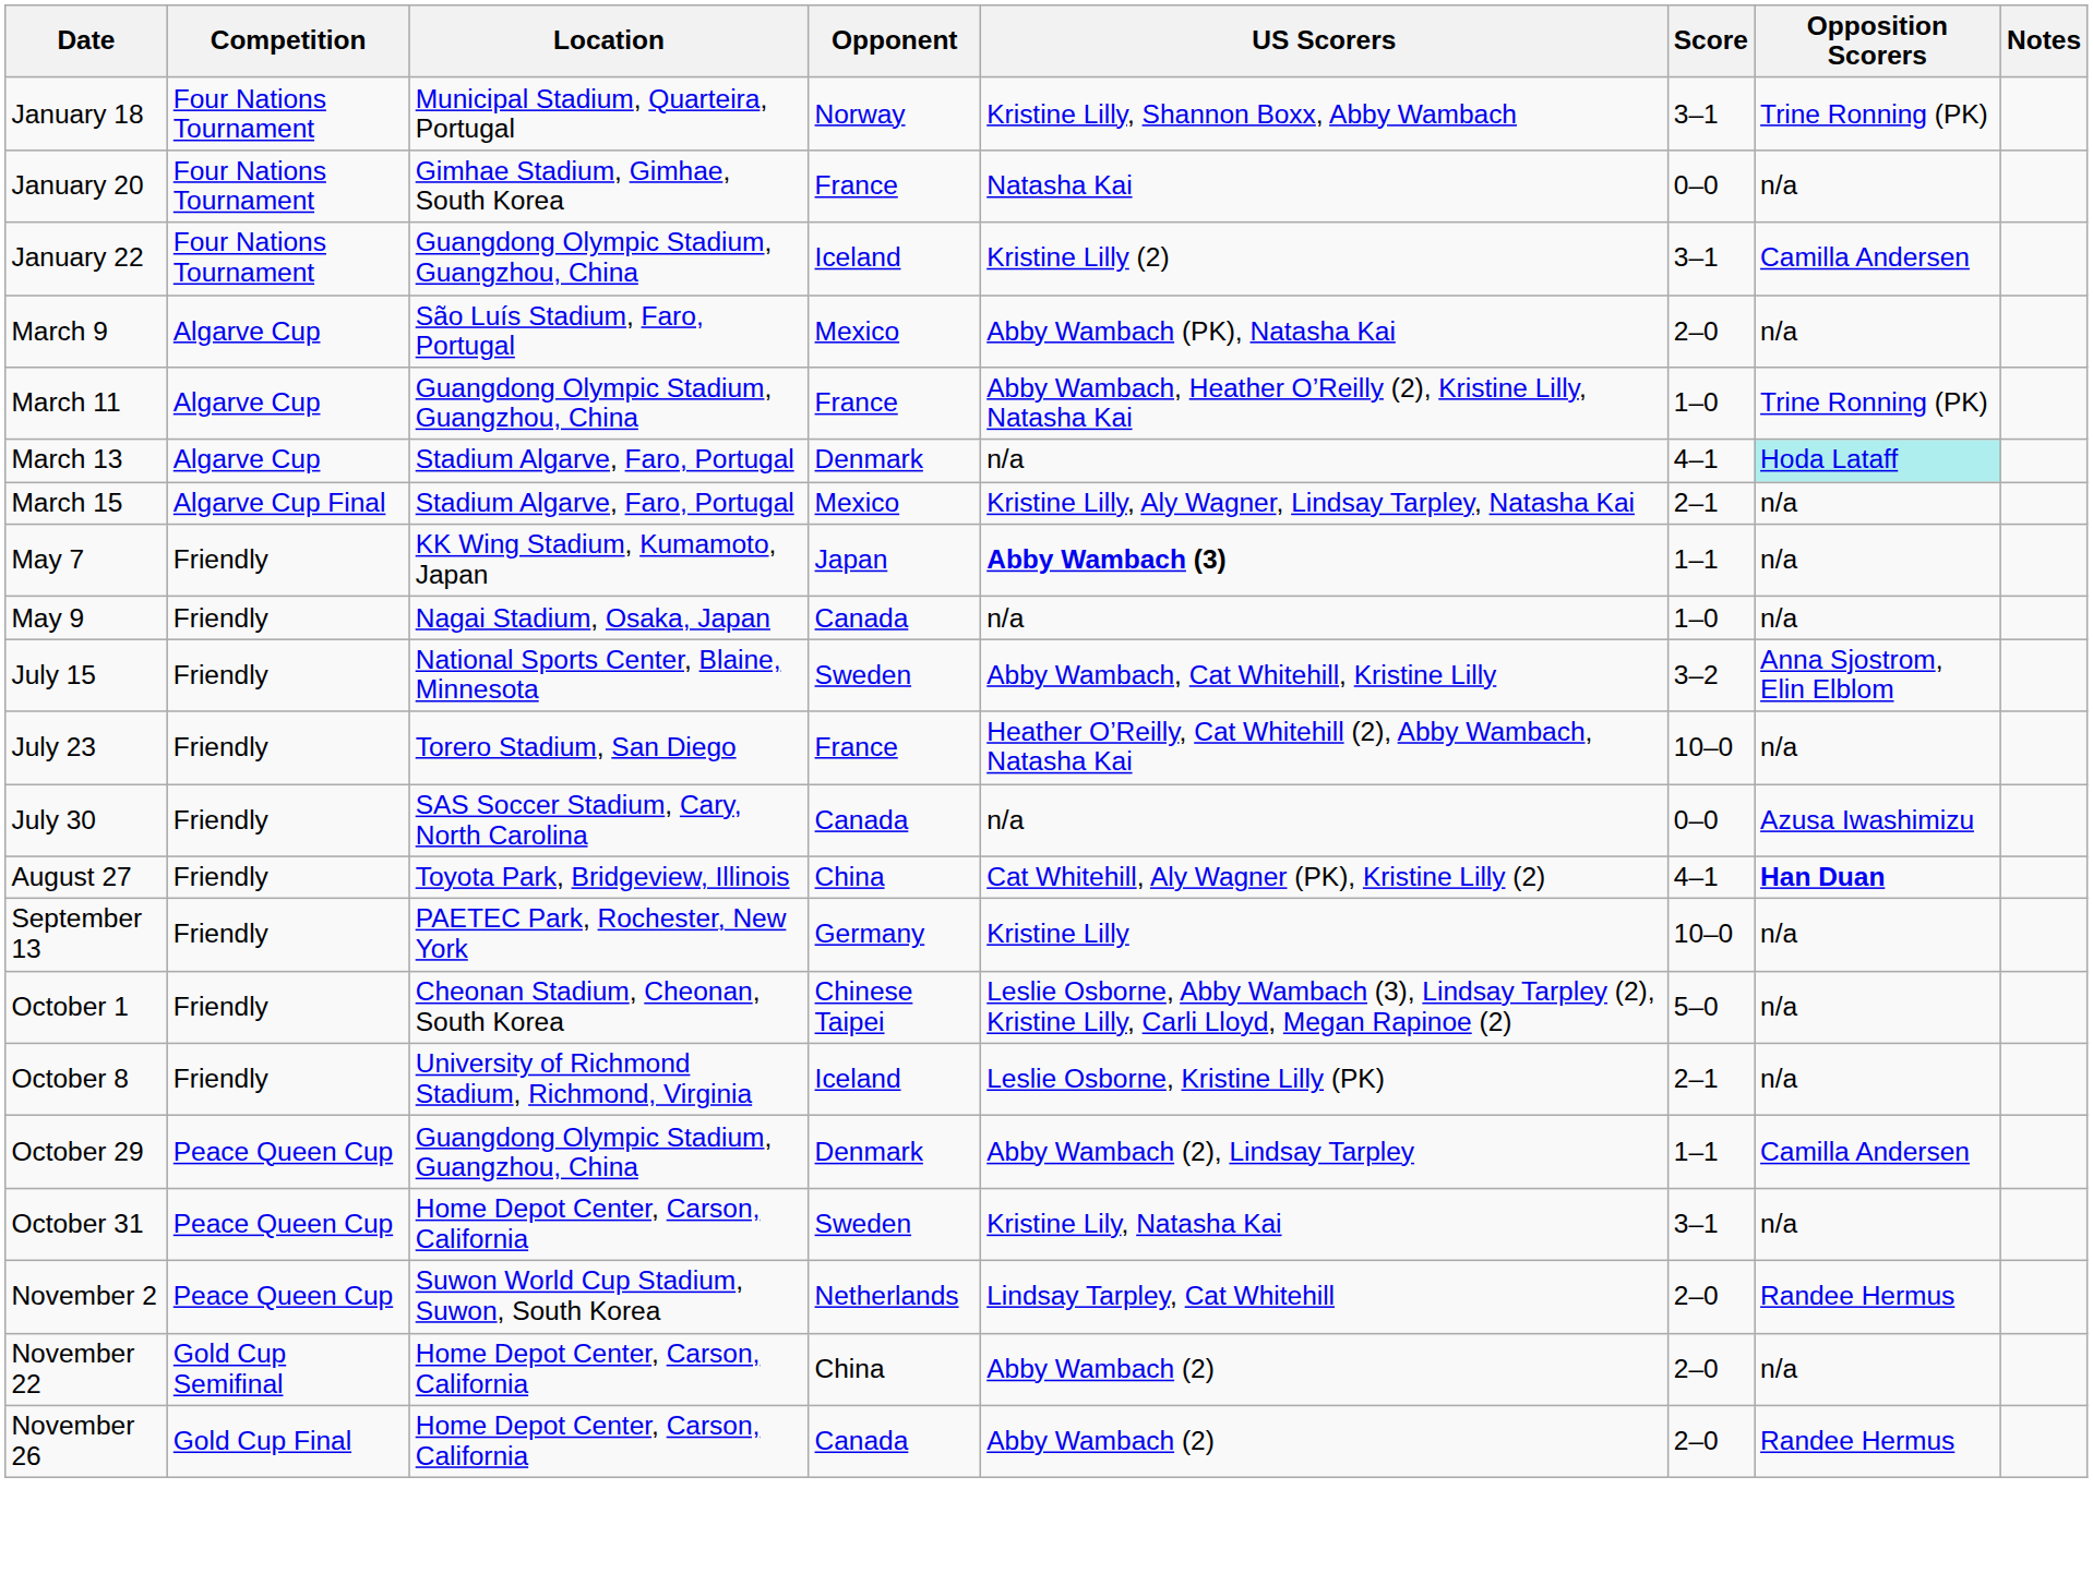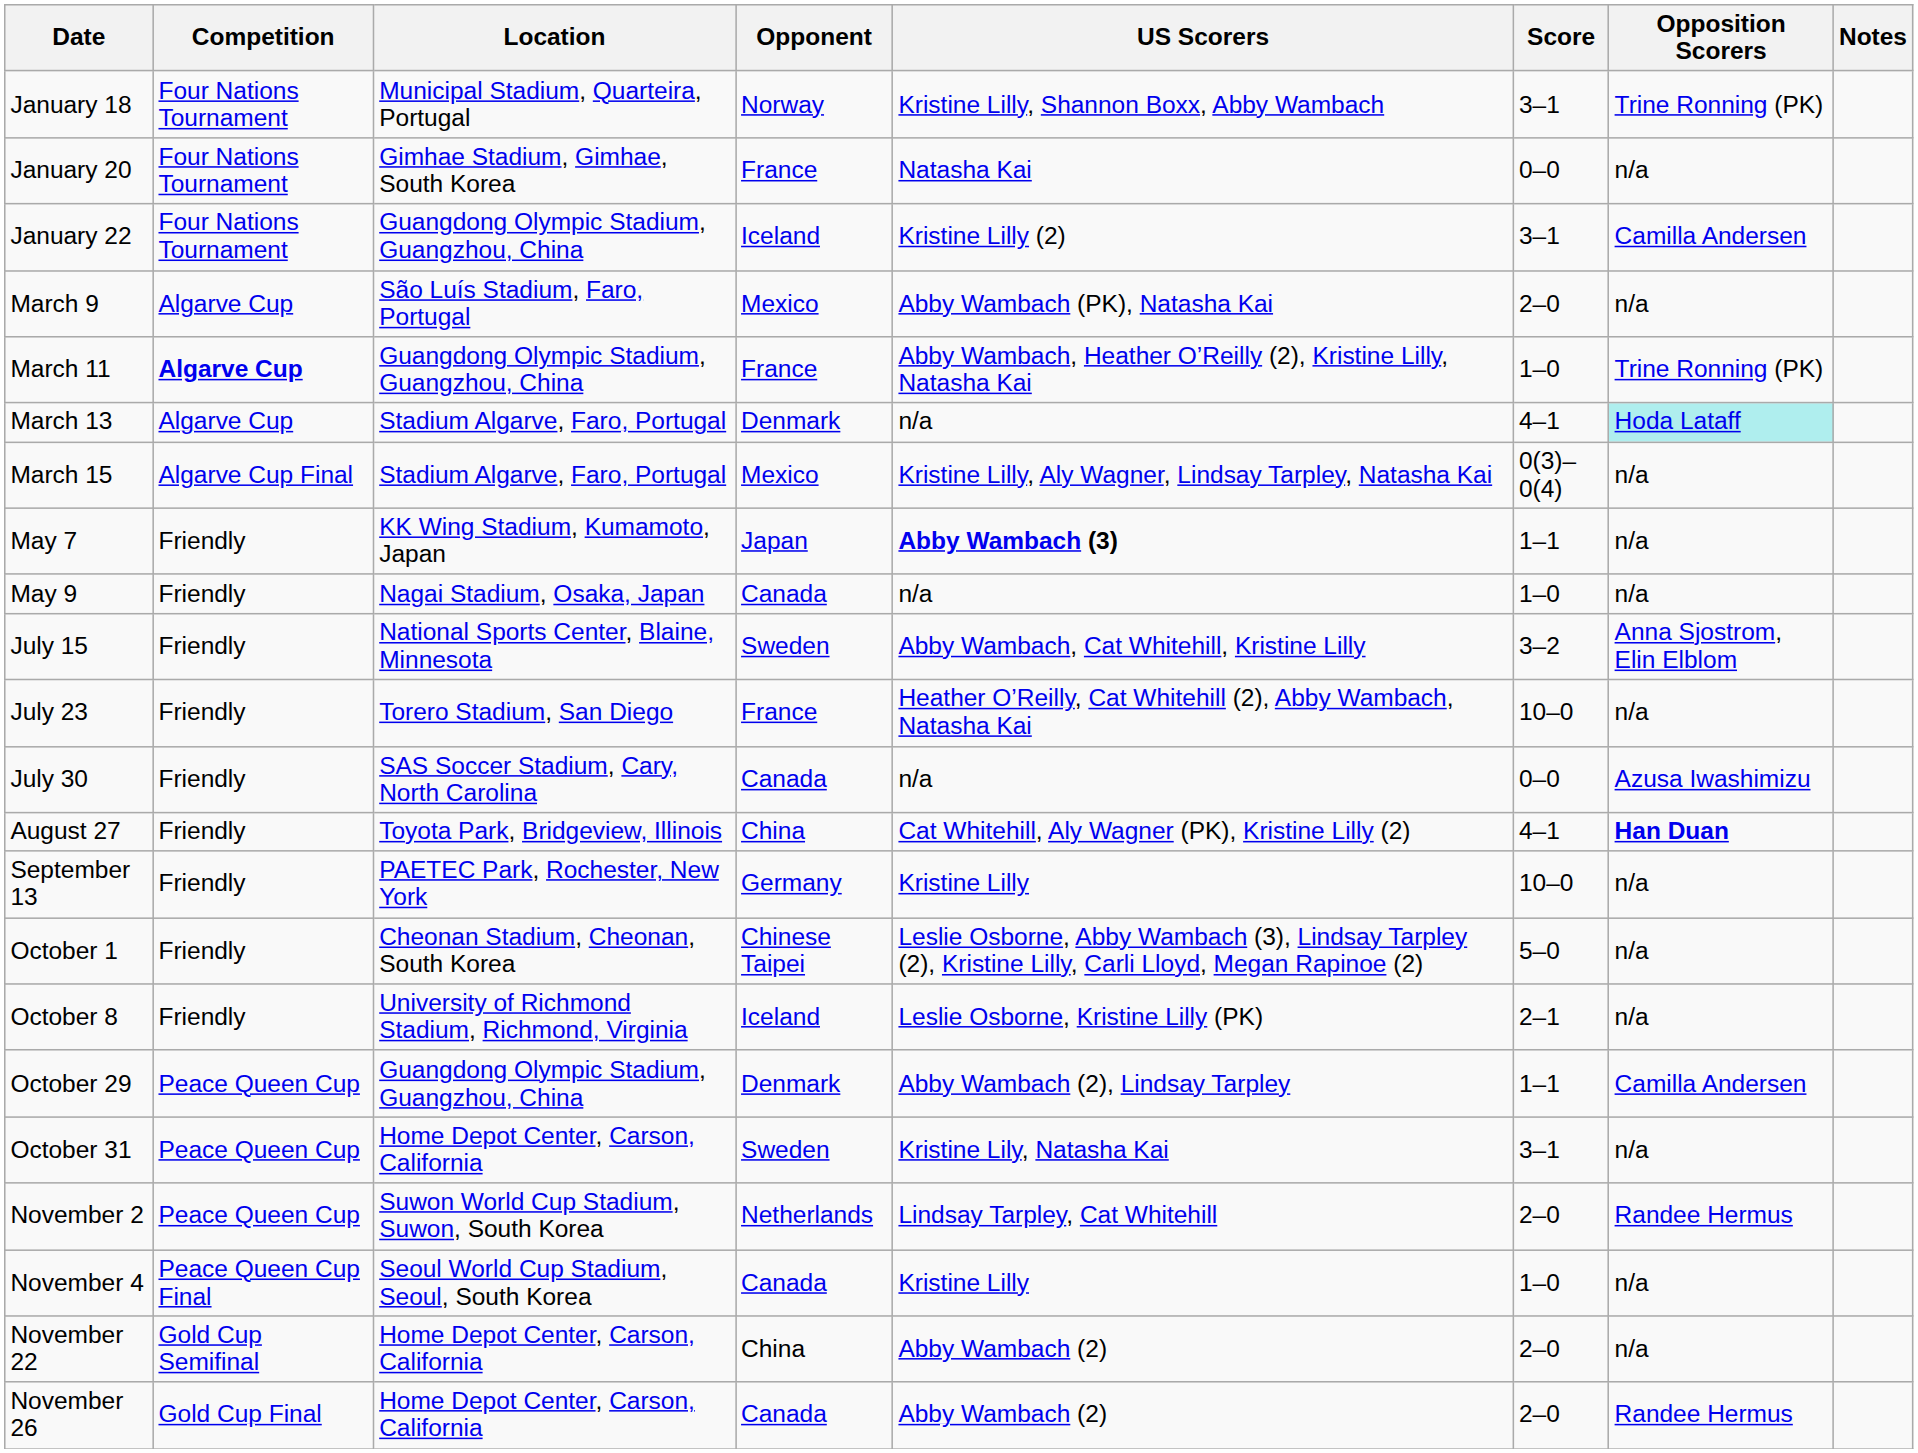 <table class="wikitable">
 <tr>
 <th>Date</th>
 <th>Competition</th>
 <th>Location</th>
 <th>Opponent</th>
 <th>US Scorers</th>
 <th>Score</th>
 <th>Opposition Scorers</th>
 <th>Notes</th>
 </tr>
 <tr>
 <td>January 18</td>
 <td><a href='#'>Four Nations Tournament</a></td>
 <td><a href='#'>Municipal Stadium</a>, <a href='#'>Quarteira</a>, Portugal</td>
 <td><a href='#'>Norway</a></td>
 <td><a href='#'>Kristine Lilly</a>, <a href='#'>Shannon Boxx</a>, <a href='#'>Abby Wambach</a></td>
 <td>3–1</td>
 <td><a href='#'>Trine Ronning</a> (PK)</td>
 <td></td>
 </tr>
 <tr>
 <td>January 20</td>
 <td><a href='#'>Four Nations Tournament</a></td>
 <td><a href='#'>Gimhae Stadium</a>, <a href='#'>Gimhae</a>, South Korea</td>
 <td><a href='#'>France</a></td>
 <td><a href='#'>Natasha Kai</a></td>
 <td>0–0</td>
 <td>n/a</td>
 <td></td>
 </tr>
 <tr>
 <td>January 22</td>
 <td><a href='#'>Four Nations Tournament</a></td>
 <td><a href='#'>Guangdong Olympic Stadium</a>, <a href='#'>Guangzhou, China</a></td>
 <td><a href='#'>Iceland</a></td>
 <td><a href='#'>Kristine Lilly</a> (2)</td>
 <td>3–1</td>
 <td><a href='#'>Camilla Andersen</a></td>
 <td></td>
 </tr>
 <tr>
 <td>March 9</td>
 <td><a href='#'>Algarve Cup</a></td>
 <td><a href='#'>São Luís Stadium</a>, <a href='#'>Faro, Portugal</a></td>
 <td><a href='#'>Mexico</a></td>
 <td><a href='#'>Abby Wambach</a> (PK), <a href='#'>Natasha Kai</a></td>
 <td>2–0</td>
 <td>n/a</td>
 <td></td>
 </tr>
 <tr>
 <td>March 11</td>
-<td><a href='#'>Algarve Cup</a></td>
+<td><strong><a href='#'>Algarve Cup</a></strong></td>
 <td><a href='#'>Guangdong Olympic Stadium</a>, <a href='#'>Guangzhou, China</a></td>
 <td><a href='#'>France</a></td>
 <td><a href='#'>Abby Wambach</a>, <a href='#'>Heather O’Reilly</a> (2), <a href='#'>Kristine Lilly</a>, <a href='#'>Natasha Kai</a></td>
 <td>1–0</td>
 <td><a href='#'>Trine Ronning</a> (PK)</td>
 <td></td>
 </tr>
 <tr>
 <td>March 13</td>
 <td><a href='#'>Algarve Cup</a></td>
 <td><a href='#'>Stadium Algarve</a>, <a href='#'>Faro, Portugal</a></td>
 <td><a href='#'>Denmark</a></td>
 <td>n/a</td>
 <td>4–1</td>
 <td style="background: paleturquoise;"><a href='#'>Hoda Lataff</a></td>
 <td></td>
 </tr>
 <tr>
 <td>March 15</td>
 <td><a href='#'>Algarve Cup Final</a></td>
 <td><a href='#'>Stadium Algarve</a>, <a href='#'>Faro, Portugal</a></td>
 <td><a href='#'>Mexico</a></td>
 <td><a href='#'>Kristine Lilly</a>, <a href='#'>Aly Wagner</a>, <a href='#'>Lindsay Tarpley</a>, <a href='#'>Natasha Kai</a></td>
-<td>2–1</td>
+<td>0(3)–0(4)</td>
 <td>n/a</td>
 <td></td>
 </tr>
 <tr>
 <td>May 7</td>
 <td>Friendly</td>
 <td><a href='#'>KK Wing Stadium</a>, <a href='#'>Kumamoto</a>, Japan</td>
 <td><a href='#'>Japan</a></td>
 <td><strong><a href='#'>Abby Wambach</a> (3)</strong></td>
 <td>1–1</td>
 <td>n/a</td>
 <td></td>
 </tr>
 <tr>
 <td>May 9</td>
 <td>Friendly</td>
 <td><a href='#'>Nagai Stadium</a>, <a href='#'>Osaka, Japan</a></td>
 <td><a href='#'>Canada</a></td>
 <td>n/a</td>
 <td>1–0</td>
 <td>n/a</td>
 <td></td>
 </tr>
 <tr>
 <td>July 15</td>
 <td>Friendly</td>
 <td><a href='#'>National Sports Center</a>, <a href='#'>Blaine, Minnesota</a></td>
 <td><a href='#'>Sweden</a></td>
 <td><a href='#'>Abby Wambach</a>, <a href='#'>Cat Whitehill</a>, <a href='#'>Kristine Lilly</a></td>
 <td>3–2</td>
 <td><a href='#'>Anna Sjostrom</a>, <a href='#'>Elin Elblom</a></td>
 <td></td>
 </tr>
 <tr>
 <td>July 23</td>
 <td>Friendly</td>
 <td><a href='#'>Torero Stadium</a>, <a href='#'>San Diego</a></td>
 <td><a href='#'>France</a></td>
 <td><a href='#'>Heather O’Reilly</a>, <a href='#'>Cat Whitehill</a> (2), <a href='#'>Abby Wambach</a>, <a href='#'>Natasha Kai</a></td>
 <td>10–0</td>
 <td>n/a</td>
 <td></td>
 </tr>
 <tr>
 <td>July 30</td>
 <td>Friendly</td>
 <td><a href='#'>SAS Soccer Stadium</a>, <a href='#'>Cary, North Carolina</a></td>
 <td><a href='#'>Canada</a></td>
 <td>n/a</td>
 <td>0–0</td>
 <td><a href='#'>Azusa Iwashimizu</a></td>
 <td></td>
 </tr>
 <tr>
 <td>August 27</td>
 <td>Friendly</td>
 <td><a href='#'>Toyota Park</a>, <a href='#'>Bridgeview, Illinois</a></td>
 <td><a href='#'>China</a></td>
 <td><a href='#'>Cat Whitehill</a>, <a href='#'>Aly Wagner</a> (PK), <a href='#'>Kristine Lilly</a> (2)</td>
 <td>4–1</td>
 <td><strong><a href='#'>Han Duan</a></strong></td>
 <td></td>
 </tr>
 <tr>
 <td>September 13</td>
 <td>Friendly</td>
 <td><a href='#'>PAETEC Park</a>, <a href='#'>Rochester, New York</a></td>
 <td><a href='#'>Germany</a></td>
 <td><a href='#'>Kristine Lilly</a></td>
 <td>10–0</td>
 <td>n/a</td>
 <td></td>
 </tr>
 <tr>
 <td>October 1</td>
 <td>Friendly</td>
 <td><a href='#'>Cheonan Stadium</a>, <a href='#'>Cheonan</a>, South Korea</td>
 <td><a href='#'>Chinese Taipei</a></td>
 <td><a href='#'>Leslie Osborne</a>, <a href='#'>Abby Wambach</a> (3), <a href='#'>Lindsay Tarpley</a> (2), <a href='#'>Kristine Lilly</a>, <a href='#'>Carli Lloyd</a>, <a href='#'>Megan Rapinoe</a> (2)</td>
 <td>5–0</td>
 <td>n/a</td>
 <td></td>
 </tr>
 <tr>
 <td>October 8</td>
 <td>Friendly</td>
 <td><a href='#'>University of Richmond Stadium</a>, <a href='#'>Richmond, Virginia</a></td>
 <td><a href='#'>Iceland</a></td>
 <td><a href='#'>Leslie Osborne</a>, <a href='#'>Kristine Lilly</a> (PK)</td>
 <td>2–1</td>
 <td>n/a</td>
 <td></td>
 </tr>
 <tr>
 <td>October 29</td>
 <td><a href='#'>Peace Queen Cup</a></td>
 <td><a href='#'>Guangdong Olympic Stadium</a>, <a href='#'>Guangzhou, China</a></td>
 <td><a href='#'>Denmark</a></td>
 <td><a href='#'>Abby Wambach</a> (2), <a href='#'>Lindsay Tarpley</a></td>
 <td>1–1</td>
 <td><a href='#'>Camilla Andersen</a></td>
 <td></td>
 </tr>
 <tr>
 <td>October 31</td>
 <td><a href='#'>Peace Queen Cup</a></td>
 <td><a href='#'>Home Depot Center</a>, <a href='#'>Carson, California</a></td>
 <td><a href='#'>Sweden</a></td>
 <td><a href='#'>Kristine Lily</a>, <a href='#'>Natasha Kai</a></td>
 <td>3–1</td>
 <td>n/a</td>
 <td></td>
 </tr>
 <tr>
 <td>November 2</td>
 <td><a href='#'>Peace Queen Cup</a></td>
 <td><a href='#'>Suwon World Cup Stadium</a>, <a href='#'>Suwon</a>, South Korea</td>
 <td><a href='#'>Netherlands</a></td>
 <td><a href='#'>Lindsay Tarpley</a>, <a href='#'>Cat Whitehill</a></td>
 <td>2–0</td>
 <td><a href='#'>Randee Hermus</a></td>
 <td></td>
 </tr>
 <tr>
+<td>November 4</td>
+<td><a href='#'>Peace Queen Cup Final</a></td>
+<td><a href='#'>Seoul World Cup Stadium</a>, <a href='#'>Seoul</a>, South Korea</td>
+<td><a href='#'>Canada</a></td>
+<td><a href='#'>Kristine Lilly</a></td>
+<td>1–0</td>
+<td>n/a</td>
+<td></td>
+</tr>
+<tr>
 <td>November 22</td>
 <td><a href='#'>Gold Cup Semifinal</a></td>
 <td><a href='#'>Home Depot Center</a>, <a href='#'>Carson, California</a></td>
 <td>China</td>
 <td><a href='#'>Abby Wambach</a> (2)</td>
 <td>2–0</td>
 <td>n/a</td>
 <td></td>
 </tr>
 <tr>
 <td>November 26</td>
 <td><a href='#'>Gold Cup Final</a></td>
 <td><a href='#'>Home Depot Center</a>, <a href='#'>Carson, California</a></td>
 <td><a href='#'>Canada</a></td>
 <td><a href='#'>Abby Wambach</a> (2)</td>
 <td>2–0</td>
 <td><a href='#'>Randee Hermus</a></td>
 <td></td>
 </tr>
 </table>
